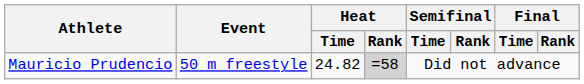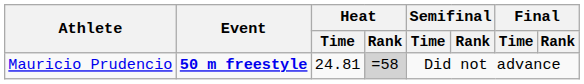 <table class="wikitable" style="font-size:90%;">
 <tr>
 <th rowspan=2>Athlete</th>
 <th rowspan=2>Event</th>
 <th colspan="2">Heat</th>
 <th colspan="2">Semifinal</th>
 <th colspan="2">Final</th>
 </tr>
 <tr style="font-size:95%">
 <th>Time</th>
 <th>Rank</th>
 <th>Time</th>
 <th>Rank</th>
 <th>Time</th>
 <th>Rank</th>
 </tr>
 <tr align=center>
 <td align=left><a href='#'>Mauricio Prudencio</a></td>
-<td align=left><a href='#'>50 m freestyle</a></td>
-<td>24.82</td>
+<td align=left><strong><a href='#'>50 m freestyle</a></strong></td>
+<td>24.81</td>
 <td style="background: lightgrey;">=58</td>
 <td colspan=4>Did not advance</td>
 </tr>
 </table>
